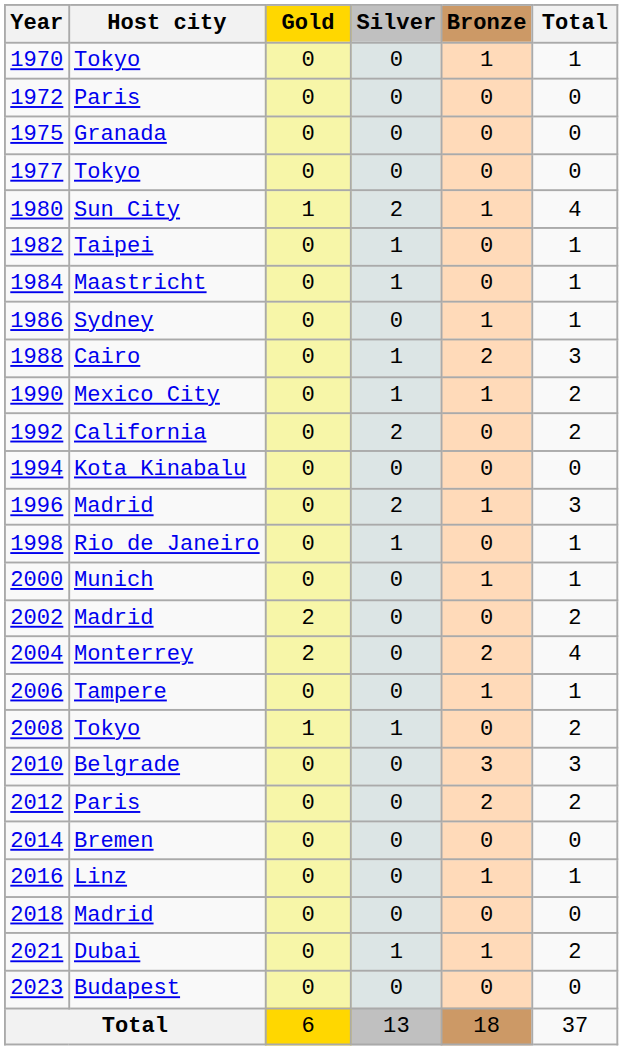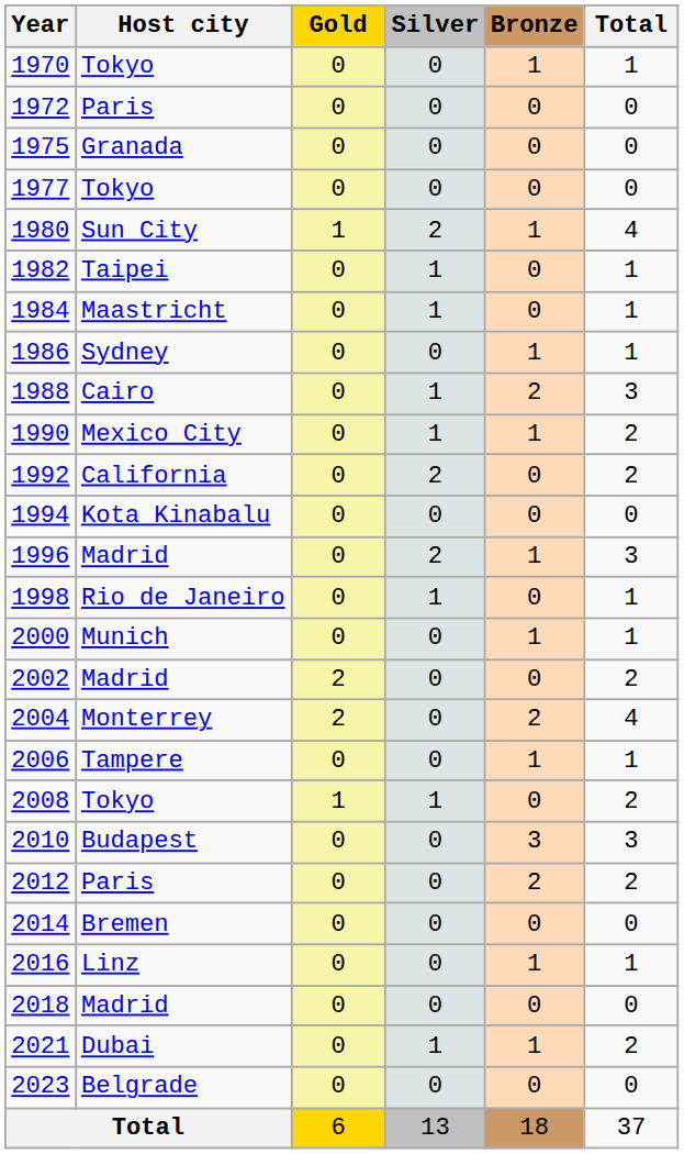 <table class="wikitable" style="text-align:center; font-size:90%;">
 <tr>
 <th>Year</th>
 <th>Host city</th>
 <td width=40 bgcolor=gold align="center"><strong>Gold</strong></td>
 <td width=40 bgcolor=silver align="center"><strong>Silver</strong></td>
 <td width=4 bgcolor=#cc9966 align="center"><strong>Bronze</strong></td>
 <th width=40>Total</th>
 </tr>
 <tr align="center">
 <td><a href='#'>1970</a></td>
 <td align="left"> <a href='#'>Tokyo</a></td>
 <td style="background:#F7F6A8;">0</td>
 <td style="background:#DCE5E5;">0</td>
 <td style="background:#FFDAB9;">1</td>
 <td>1</td>
 </tr>
 <tr align="center">
 <td><a href='#'>1972</a></td>
 <td align="left"> <a href='#'>Paris</a></td>
 <td style="background:#F7F6A8;">0</td>
 <td style="background:#DCE5E5;">0</td>
 <td style="background:#FFDAB9;">0</td>
 <td>0</td>
 </tr>
 <tr align="center">
 <td><a href='#'>1975</a></td>
 <td align="left"> <a href='#'>Granada</a></td>
 <td style="background:#F7F6A8;">0</td>
 <td style="background:#DCE5E5;">0</td>
 <td style="background:#FFDAB9;">0</td>
 <td>0</td>
 </tr>
 <tr align="center">
 <td><a href='#'>1977</a></td>
 <td align="left"> <a href='#'>Tokyo</a></td>
 <td style="background:#F7F6A8;">0</td>
 <td style="background:#DCE5E5;">0</td>
 <td style="background:#FFDAB9;">0</td>
 <td>0</td>
 </tr>
 <tr align="center">
 <td><a href='#'>1980</a></td>
 <td align="left"> <a href='#'>Sun City</a></td>
 <td style="background:#F7F6A8;">1</td>
 <td style="background:#DCE5E5;">2</td>
 <td style="background:#FFDAB9;">1</td>
 <td>4</td>
 </tr>
 <tr align="center">
 <td><a href='#'>1982</a></td>
 <td align="left"> <a href='#'>Taipei</a></td>
 <td style="background:#F7F6A8;">0</td>
 <td style="background:#DCE5E5;">1</td>
 <td style="background:#FFDAB9;">0</td>
 <td>1</td>
 </tr>
 <tr align="center">
 <td><a href='#'>1984</a></td>
 <td align="left"> <a href='#'>Maastricht</a></td>
 <td style="background:#F7F6A8;">0</td>
 <td style="background:#DCE5E5;">1</td>
 <td style="background:#FFDAB9;">0</td>
 <td>1</td>
 </tr>
 <tr align="center">
 <td><a href='#'>1986</a></td>
 <td align="left"> <a href='#'>Sydney</a></td>
 <td style="background:#F7F6A8;">0</td>
 <td style="background:#DCE5E5;">0</td>
 <td style="background:#FFDAB9;">1</td>
 <td>1</td>
 </tr>
 <tr align="center">
 <td><a href='#'>1988</a></td>
 <td align="left"> <a href='#'>Cairo</a></td>
 <td style="background:#F7F6A8;">0</td>
 <td style="background:#DCE5E5;">1</td>
 <td style="background:#FFDAB9;">2</td>
 <td>3</td>
 </tr>
 <tr align="center">
 <td><a href='#'>1990</a></td>
 <td align="left"> <a href='#'>Mexico City</a></td>
 <td style="background:#F7F6A8;">0</td>
 <td style="background:#DCE5E5;">1</td>
 <td style="background:#FFDAB9;">1</td>
 <td>2</td>
 </tr>
 <tr align="center">
 <td><a href='#'>1992</a></td>
 <td align="left"> <a href='#'>California</a></td>
 <td style="background:#F7F6A8;">0</td>
 <td style="background:#DCE5E5;">2</td>
 <td style="background:#FFDAB9;">0</td>
 <td>2</td>
 </tr>
 <tr align="center">
 <td><a href='#'>1994</a></td>
 <td align="left"> <a href='#'>Kota Kinabalu</a></td>
 <td style="background:#F7F6A8;">0</td>
 <td style="background:#DCE5E5;">0</td>
 <td style="background:#FFDAB9;">0</td>
 <td>0</td>
 </tr>
 <tr align="center">
 <td><a href='#'>1996</a></td>
 <td align="left"> <a href='#'>Madrid</a></td>
 <td style="background:#F7F6A8;">0</td>
 <td style="background:#DCE5E5;">2</td>
 <td style="background:#FFDAB9;">1</td>
 <td>3</td>
 </tr>
 <tr align="center">
 <td><a href='#'>1998</a></td>
 <td align="left"> <a href='#'>Rio de Janeiro</a></td>
 <td style="background:#F7F6A8;">0</td>
 <td style="background:#DCE5E5;">1</td>
 <td style="background:#FFDAB9;">0</td>
 <td>1</td>
 </tr>
 <tr align="center">
 <td><a href='#'>2000</a></td>
 <td align="left"> <a href='#'>Munich</a></td>
 <td style="background:#F7F6A8;">0</td>
 <td style="background:#DCE5E5;">0</td>
 <td style="background:#FFDAB9;">1</td>
 <td>1</td>
 </tr>
 <tr align="center">
 <td><a href='#'>2002</a></td>
 <td align="left"> <a href='#'>Madrid</a></td>
 <td style="background:#F7F6A8;">2</td>
 <td style="background:#DCE5E5;">0</td>
 <td style="background:#FFDAB9;">0</td>
 <td>2</td>
 </tr>
 <tr align="center">
 <td><a href='#'>2004</a></td>
 <td align="left"> <a href='#'>Monterrey</a></td>
 <td style="background:#F7F6A8;">2</td>
 <td style="background:#DCE5E5;">0</td>
 <td style="background:#FFDAB9;">2</td>
 <td>4</td>
 </tr>
 <tr align="center">
 <td><a href='#'>2006</a></td>
 <td align="left"> <a href='#'>Tampere</a></td>
 <td style="background:#F7F6A8;">0</td>
 <td style="background:#DCE5E5;">0</td>
 <td style="background:#FFDAB9;">1</td>
 <td>1</td>
 </tr>
 <tr align="center">
 <td><a href='#'>2008</a></td>
 <td align="left"> <a href='#'>Tokyo</a></td>
 <td style="background:#F7F6A8;">1</td>
 <td style="background:#DCE5E5;">1</td>
 <td style="background:#FFDAB9;">0</td>
 <td>2</td>
 </tr>
 <tr align="center">
 <td><a href='#'>2010</a></td>
-<td align="left"> <a href='#'>Belgrade</a></td>
+<td align="left"> <a href='#'>Budapest</a></td>
 <td style="background:#F7F6A8;">0</td>
 <td style="background:#DCE5E5;">0</td>
 <td style="background:#FFDAB9;">3</td>
 <td>3</td>
 </tr>
 <tr align="center">
 <td><a href='#'>2012</a></td>
 <td align="left"> <a href='#'>Paris</a></td>
 <td style="background:#F7F6A8;">0</td>
 <td style="background:#DCE5E5;">0</td>
 <td style="background:#FFDAB9;">2</td>
 <td>2</td>
 </tr>
 <tr align="center">
 <td><a href='#'>2014</a></td>
 <td align="left"> <a href='#'>Bremen</a></td>
 <td style="background:#F7F6A8;">0</td>
 <td style="background:#DCE5E5;">0</td>
 <td style="background:#FFDAB9;">0</td>
 <td>0</td>
 </tr>
 <tr align="center">
 <td><a href='#'>2016</a></td>
 <td align="left"> <a href='#'>Linz</a></td>
 <td style="background:#F7F6A8;">0</td>
 <td style="background:#DCE5E5;">0</td>
 <td style="background:#FFDAB9;">1</td>
 <td>1</td>
 </tr>
 <tr align="center">
 <td><a href='#'>2018</a></td>
 <td align="left"> <a href='#'>Madrid</a></td>
 <td style="background:#F7F6A8;">0</td>
 <td style="background:#DCE5E5;">0</td>
 <td style="background:#FFDAB9;">0</td>
 <td>0</td>
 </tr>
 <tr align="center">
 <td><a href='#'>2021</a></td>
 <td align="left"> <a href='#'>Dubai</a></td>
 <td style="background:#F7F6A8;">0</td>
 <td style="background:#DCE5E5;">1</td>
 <td style="background:#FFDAB9;">1</td>
 <td>2</td>
 </tr>
 <tr align="center">
 <td><a href='#'>2023</a></td>
-<td align="left"> <a href='#'>Budapest</a></td>
+<td align="left"> <a href='#'>Belgrade</a></td>
 <td style="background:#F7F6A8;">0</td>
 <td style="background:#DCE5E5;">0</td>
 <td style="background:#FFDAB9;">0</td>
 <td>0</td>
 </tr>
 <tr align="center">
 <th colspan=2>Total</th>
 <td style="background:gold;">6</td>
 <td style="background:silver;">13</td>
 <td style="background:#CC9966;">18</td>
 <td>37</td>
 </tr>
 </table>
